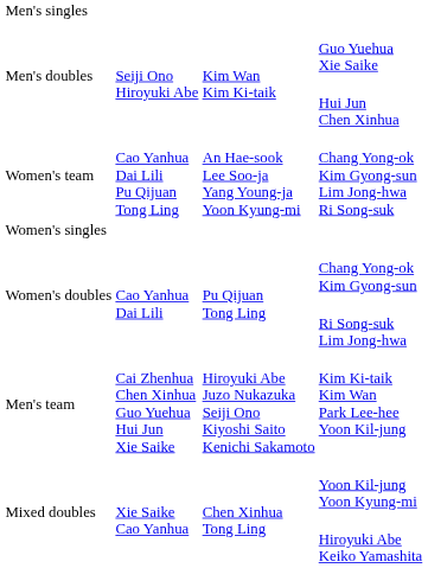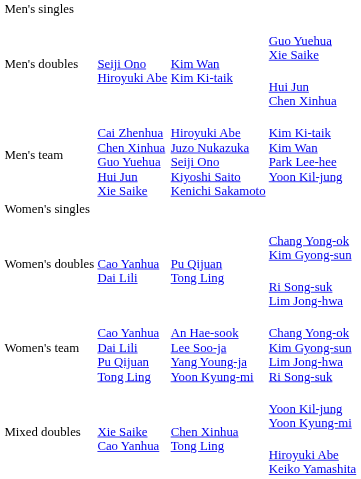 <table>
 <tr>
 <td rowspan=2>Men's singles</td>
 <td rowspan=2></td>
 <td rowspan=2></td>
 <td></td>
 </tr>
 <tr>
 <td></td>
 </tr>
 <tr>
 <td rowspan=2>Men's doubles</td>
 <td rowspan=2><br><a href='#'>Seiji Ono</a><br><a href='#'>Hiroyuki Abe</a></td>
 <td rowspan=2><br><a href='#'>Kim Wan</a><br><a href='#'>Kim Ki-taik</a></td>
 <td><br><a href='#'>Guo Yuehua</a><br><a href='#'>Xie Saike</a></td>
 </tr>
 <tr>
 <td><br><a href='#'>Hui Jun</a><br><a href='#'>Chen Xinhua</a></td>
 </tr>
 <tr>
-<td>Women's team</td>
-<td><br><a href='#'>Cao Yanhua</a><br><a href='#'>Dai Lili</a><br><a href='#'>Pu Qijuan</a><br><a href='#'>Tong Ling</a></td>
-<td><br><a href='#'>An Hae-sook</a><br><a href='#'>Lee Soo-ja</a><br><a href='#'>Yang Young-ja</a><br><a href='#'>Yoon Kyung-mi</a></td>
-<td><br><a href='#'>Chang Yong-ok</a><br><a href='#'>Kim Gyong-sun</a><br><a href='#'>Lim Jong-hwa</a><br><a href='#'>Ri Song-suk</a></td>
+<td>Men's team</td>
+<td><br><a href='#'>Cai Zhenhua</a><br><a href='#'>Chen Xinhua</a><br><a href='#'>Guo Yuehua</a><br><a href='#'>Hui Jun</a><br><a href='#'>Xie Saike</a></td>
+<td><br><a href='#'>Hiroyuki Abe</a><br><a href='#'>Juzo Nukazuka</a><br><a href='#'>Seiji Ono</a><br><a href='#'>Kiyoshi Saito</a><br><a href='#'>Kenichi Sakamoto</a></td>
+<td valign=top><br><a href='#'>Kim Ki-taik</a><br><a href='#'>Kim Wan</a><br><a href='#'>Park Lee-hee</a><br><a href='#'>Yoon Kil-jung</a></td>
 </tr>
 <tr>
 <td rowspan=2>Women's singles</td>
 <td rowspan=2></td>
 <td rowspan=2></td>
 <td></td>
 </tr>
 <tr>
 <td></td>
 </tr>
 <tr>
 <td rowspan=2>Women's doubles</td>
 <td rowspan=2><br><a href='#'>Cao Yanhua</a><br><a href='#'>Dai Lili</a></td>
 <td rowspan=2><br><a href='#'>Pu Qijuan</a><br><a href='#'>Tong Ling</a></td>
 <td><br><a href='#'>Chang Yong-ok</a><br><a href='#'>Kim Gyong-sun</a></td>
 </tr>
 <tr>
 <td><br><a href='#'>Ri Song-suk</a><br><a href='#'>Lim Jong-hwa</a></td>
 </tr>
 <tr>
-<td>Men's team</td>
-<td><br><a href='#'>Cai Zhenhua</a><br><a href='#'>Chen Xinhua</a><br><a href='#'>Guo Yuehua</a><br><a href='#'>Hui Jun</a><br><a href='#'>Xie Saike</a></td>
-<td><br><a href='#'>Hiroyuki Abe</a><br><a href='#'>Juzo Nukazuka</a><br><a href='#'>Seiji Ono</a><br><a href='#'>Kiyoshi Saito</a><br><a href='#'>Kenichi Sakamoto</a></td>
-<td valign=top><br><a href='#'>Kim Ki-taik</a><br><a href='#'>Kim Wan</a><br><a href='#'>Park Lee-hee</a><br><a href='#'>Yoon Kil-jung</a></td>
+<td>Women's team</td>
+<td><br><a href='#'>Cao Yanhua</a><br><a href='#'>Dai Lili</a><br><a href='#'>Pu Qijuan</a><br><a href='#'>Tong Ling</a></td>
+<td><br><a href='#'>An Hae-sook</a><br><a href='#'>Lee Soo-ja</a><br><a href='#'>Yang Young-ja</a><br><a href='#'>Yoon Kyung-mi</a></td>
+<td><br><a href='#'>Chang Yong-ok</a><br><a href='#'>Kim Gyong-sun</a><br><a href='#'>Lim Jong-hwa</a><br><a href='#'>Ri Song-suk</a></td>
 </tr>
 <tr>
 <td rowspan=2>Mixed doubles</td>
 <td rowspan=2><br><a href='#'>Xie Saike</a><br><a href='#'>Cao Yanhua</a></td>
 <td rowspan=2><br><a href='#'>Chen Xinhua</a><br><a href='#'>Tong Ling</a></td>
 <td><br><a href='#'>Yoon Kil-jung</a><br><a href='#'>Yoon Kyung-mi</a></td>
 </tr>
 <tr>
 <td><br><a href='#'>Hiroyuki Abe</a><br><a href='#'>Keiko Yamashita</a></td>
 </tr>
 </table>
